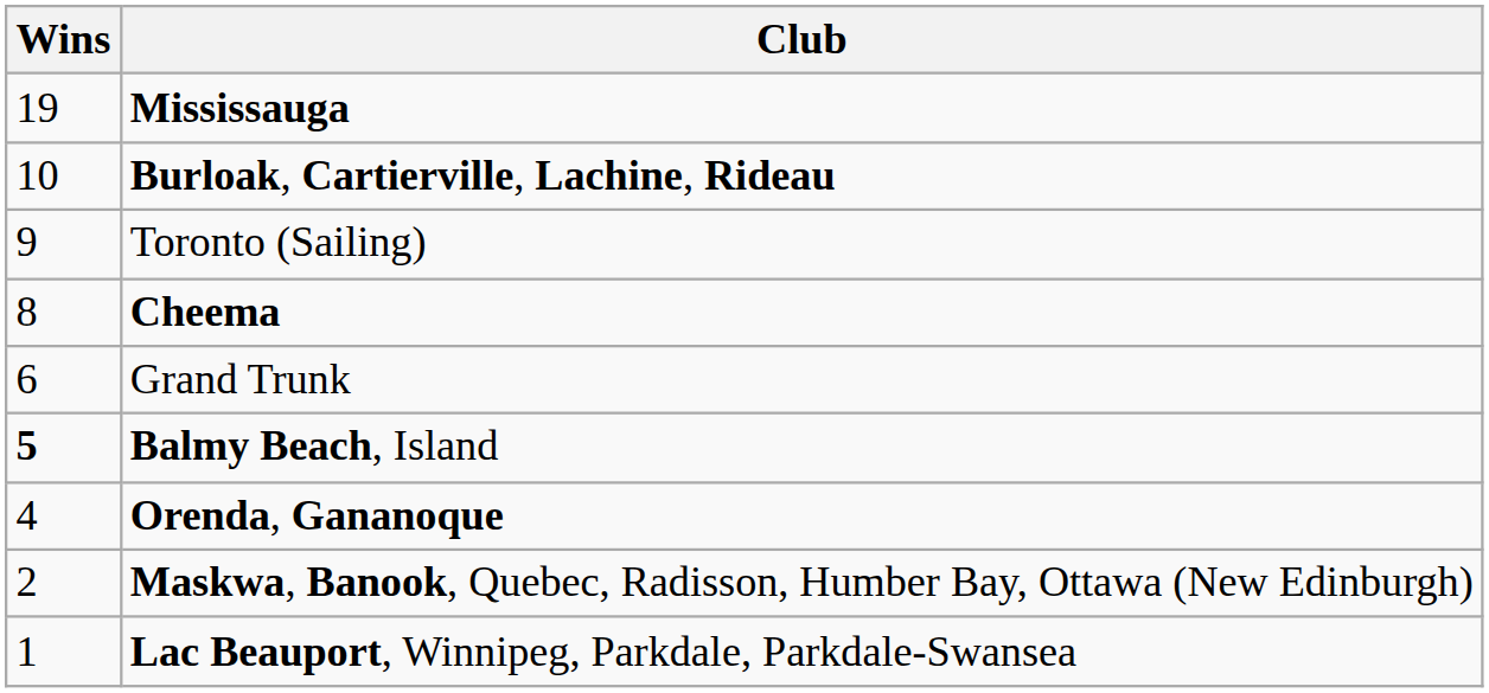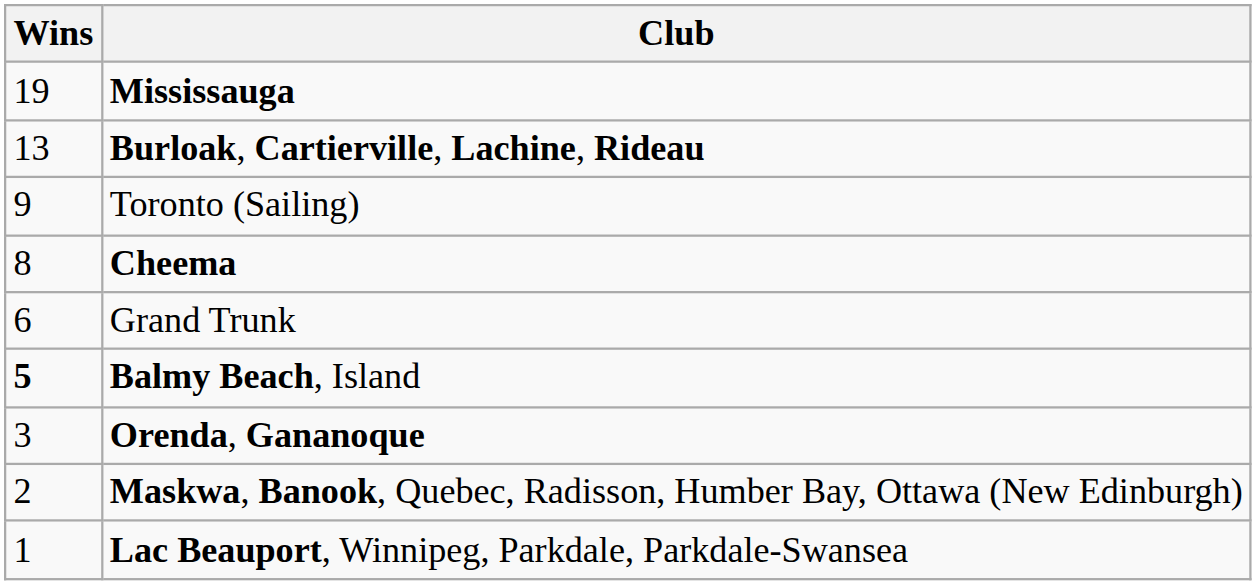 <table class="wikitable">
 <tr>
 <th>Wins</th>
 <th>Club</th>
 </tr>
 <tr>
 <td>19</td>
 <td><strong>Mississauga</strong></td>
 </tr>
 <tr>
-<td>10</td>
+<td>13</td>
 <td><strong>Burloak</strong>, <strong>Cartierville</strong>, <strong>Lachine</strong>, <strong>Rideau</strong></td>
 </tr>
 <tr>
 <td>9</td>
 <td>Toronto (Sailing)</td>
 </tr>
 <tr>
 <td>8</td>
 <td><strong>Cheema</strong></td>
 </tr>
 <tr>
 <td>6</td>
 <td>Grand Trunk</td>
 </tr>
 <tr>
 <td><strong>5</strong></td>
 <td><strong>Balmy Beach</strong>, Island</td>
 </tr>
 <tr>
-<td>4</td>
+<td>3</td>
 <td><strong>Orenda</strong>, <strong>Gananoque</strong></td>
 </tr>
 <tr>
 <td>2</td>
 <td><strong>Maskwa</strong>, <strong>Banook</strong>, Quebec, Radisson, Humber Bay, Ottawa (New Edinburgh)</td>
 </tr>
 <tr>
 <td>1</td>
 <td><strong>Lac Beauport</strong>, Winnipeg, Parkdale, Parkdale-Swansea</td>
 </tr>
 </table>
